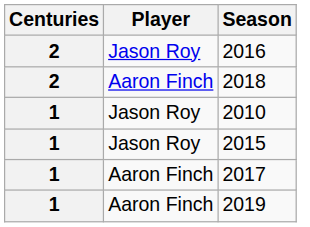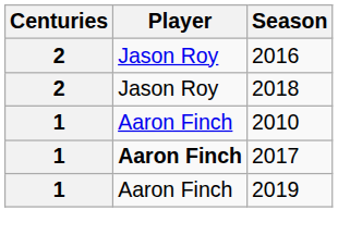 <table class="wikitable">
 <tr>
 <th>Centuries</th>
 <th>Player</th>
 <th>Season</th>
 </tr>
 <tr>
 <th>2</th>
 <td> <a href='#'>Jason Roy</a></td>
 <td>2016</td>
 </tr>
 <tr>
 <th>2</th>
-<td> <a href='#'>Aaron Finch</a></td>
+<td> Jason Roy</td>
 <td>2018</td>
 </tr>
 <tr>
 <th>1</th>
-<td> Jason Roy</td>
+<td> <a href='#'>Aaron Finch</a></td>
 <td>2010</td>
 </tr>
 <tr>
 <th>1</th>
-<td> Jason Roy</td>
-<td>2015</td>
-</tr>
-<tr>
-<th>1</th>
-<td> Aaron Finch</td>
+<td><strong> Aaron Finch</strong></td>
 <td>2017</td>
 </tr>
 <tr>
 <th>1</th>
 <td> Aaron Finch</td>
 <td>2019</td>
 </tr>
 </table>
